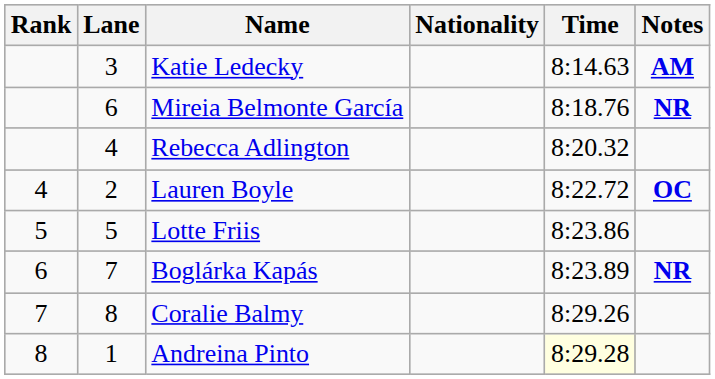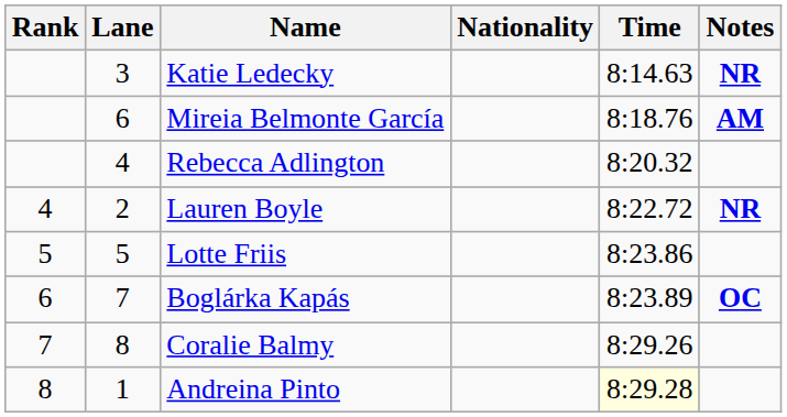 <table class="wikitable sortable" style="text-align:center">
 <tr>
 <th>Rank</th>
 <th>Lane</th>
 <th>Name</th>
 <th>Nationality</th>
 <th>Time</th>
 <th>Notes</th>
 </tr>
 <tr>
 <td></td>
 <td>3</td>
 <td align=left><a href='#'>Katie Ledecky</a></td>
 <td align=left></td>
 <td>8:14.63</td>
-<td><strong><a href='#'>AM</a></strong></td>
+<td><strong><a href='#'>NR</a></strong></td>
 </tr>
 <tr>
 <td></td>
 <td>6</td>
 <td align=left><a href='#'>Mireia Belmonte García</a></td>
 <td align=left></td>
 <td>8:18.76</td>
-<td><strong><a href='#'>NR</a></strong></td>
+<td><strong><a href='#'>AM</a></strong></td>
 </tr>
 <tr>
 <td></td>
 <td>4</td>
 <td align=left><a href='#'>Rebecca Adlington</a></td>
 <td align=left></td>
 <td>8:20.32</td>
 <td></td>
 </tr>
 <tr>
 <td>4</td>
 <td>2</td>
 <td align=left><a href='#'>Lauren Boyle</a></td>
 <td align=left></td>
 <td>8:22.72</td>
-<td><strong><a href='#'>OC</a></strong></td>
+<td><strong><a href='#'>NR</a></strong></td>
 </tr>
 <tr>
 <td>5</td>
 <td>5</td>
 <td align=left><a href='#'>Lotte Friis</a></td>
 <td align=left></td>
 <td>8:23.86</td>
 <td></td>
 </tr>
 <tr>
 <td>6</td>
 <td>7</td>
 <td align=left><a href='#'>Boglárka Kapás</a></td>
 <td align=left></td>
 <td>8:23.89</td>
-<td><strong><a href='#'>NR</a></strong></td>
+<td><strong><a href='#'>OC</a></strong></td>
 </tr>
 <tr>
 <td>7</td>
 <td>8</td>
 <td align=left><a href='#'>Coralie Balmy</a></td>
 <td align=left></td>
 <td>8:29.26</td>
 <td></td>
 </tr>
 <tr>
 <td>8</td>
 <td>1</td>
 <td align=left><a href='#'>Andreina Pinto</a></td>
 <td align=left></td>
 <td style="background: lightyellow;">8:29.28</td>
 <td></td>
 </tr>
 </table>
